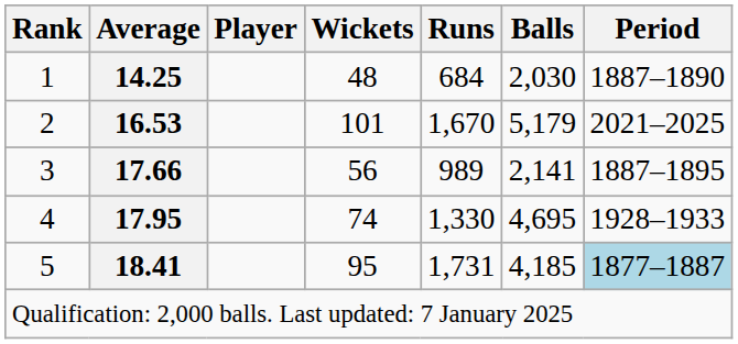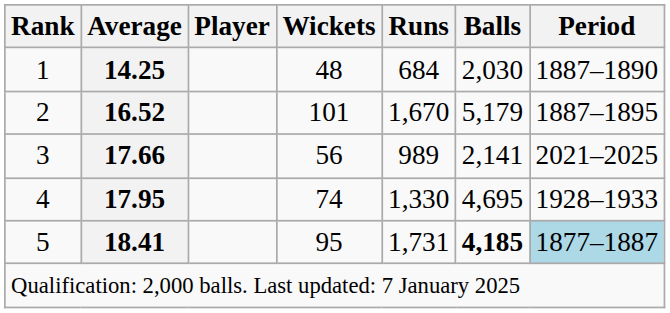 <table class="wikitable plainrowheaders sortable">
 <tr>
 <th scope=col>Rank</th>
 <th scope=col>Average</th>
 <th scope=col>Player</th>
 <th scope=col>Wickets</th>
 <th scope=col>Runs</th>
 <th scope=col>Balls</th>
 <th scope=col>Period</th>
 </tr>
 <tr>
 <td align=center>1</td>
 <th scope=row style=text-align:center;>14.25</th>
 <td></td>
 <td align=center>48</td>
 <td align=center>684</td>
 <td align=center>2,030</td>
 <td>1887–1890</td>
 </tr>
 <tr>
 <td align=center>2</td>
-<th scope=row style=text-align:center;>16.53</th>
+<th scope=row style=text-align:center;>16.52</th>
 <td></td>
 <td align=center>101</td>
 <td align=center>1,670</td>
 <td align=center>5,179</td>
-<td>2021–2025</td>
+<td>1887–1895</td>
 </tr>
 <tr>
 <td align=center>3</td>
 <th scope=row style=text-align:center;>17.66</th>
 <td> </td>
 <td align=center>56</td>
 <td align=center>989</td>
 <td align=center>2,141</td>
-<td>1887–1895</td>
+<td>2021–2025</td>
 </tr>
 <tr>
 <td align=center>4</td>
 <th scope=row style=text-align:center;>17.95</th>
 <td></td>
 <td align=center>74</td>
 <td align=center>1,330</td>
 <td align=center>4,695</td>
 <td>1928–1933</td>
 </tr>
 <tr>
 <td align=center>5</td>
 <th scope=row style=text-align:center;>18.41</th>
 <td></td>
 <td align=center>95</td>
 <td align=center>1,731</td>
-<td align=center>4,185</td>
+<td align=center><strong>4,185</strong></td>
 <td style="background: lightblue;">1877–1887</td>
 </tr>
 <tr class=sortbottom>
 <td colspan=7><small>Qualification: 2,000 balls. Last updated: 7 January 2025</small></td>
 </tr>
 </table>
